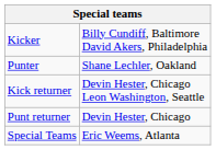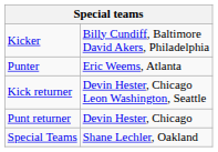 <table class="wikitable">
 <tr>
 <th colspan="6">Special teams</th>
 </tr>
 <tr>
 <td><a href='#'>Kicker</a></td>
 <td><a href='#'>Billy Cundiff</a>, Baltimore<br><a href='#'>David Akers</a>, Philadelphia</td>
 </tr>
 <tr>
 <td><a href='#'>Punter</a></td>
-<td><a href='#'>Shane Lechler</a>, Oakland</td>
+<td><a href='#'>Eric Weems</a>, Atlanta</td>
 </tr>
 <tr>
 <td><a href='#'>Kick returner</a></td>
 <td><a href='#'>Devin Hester</a>, Chicago<br><a href='#'>Leon Washington</a>, Seattle</td>
 </tr>
 <tr>
 <td><a href='#'>Punt returner</a></td>
 <td><a href='#'>Devin Hester</a>, Chicago</td>
 </tr>
 <tr>
 <td><a href='#'>Special Teams</a></td>
-<td><a href='#'>Eric Weems</a>, Atlanta</td>
+<td><a href='#'>Shane Lechler</a>, Oakland</td>
 </tr>
 </table>
